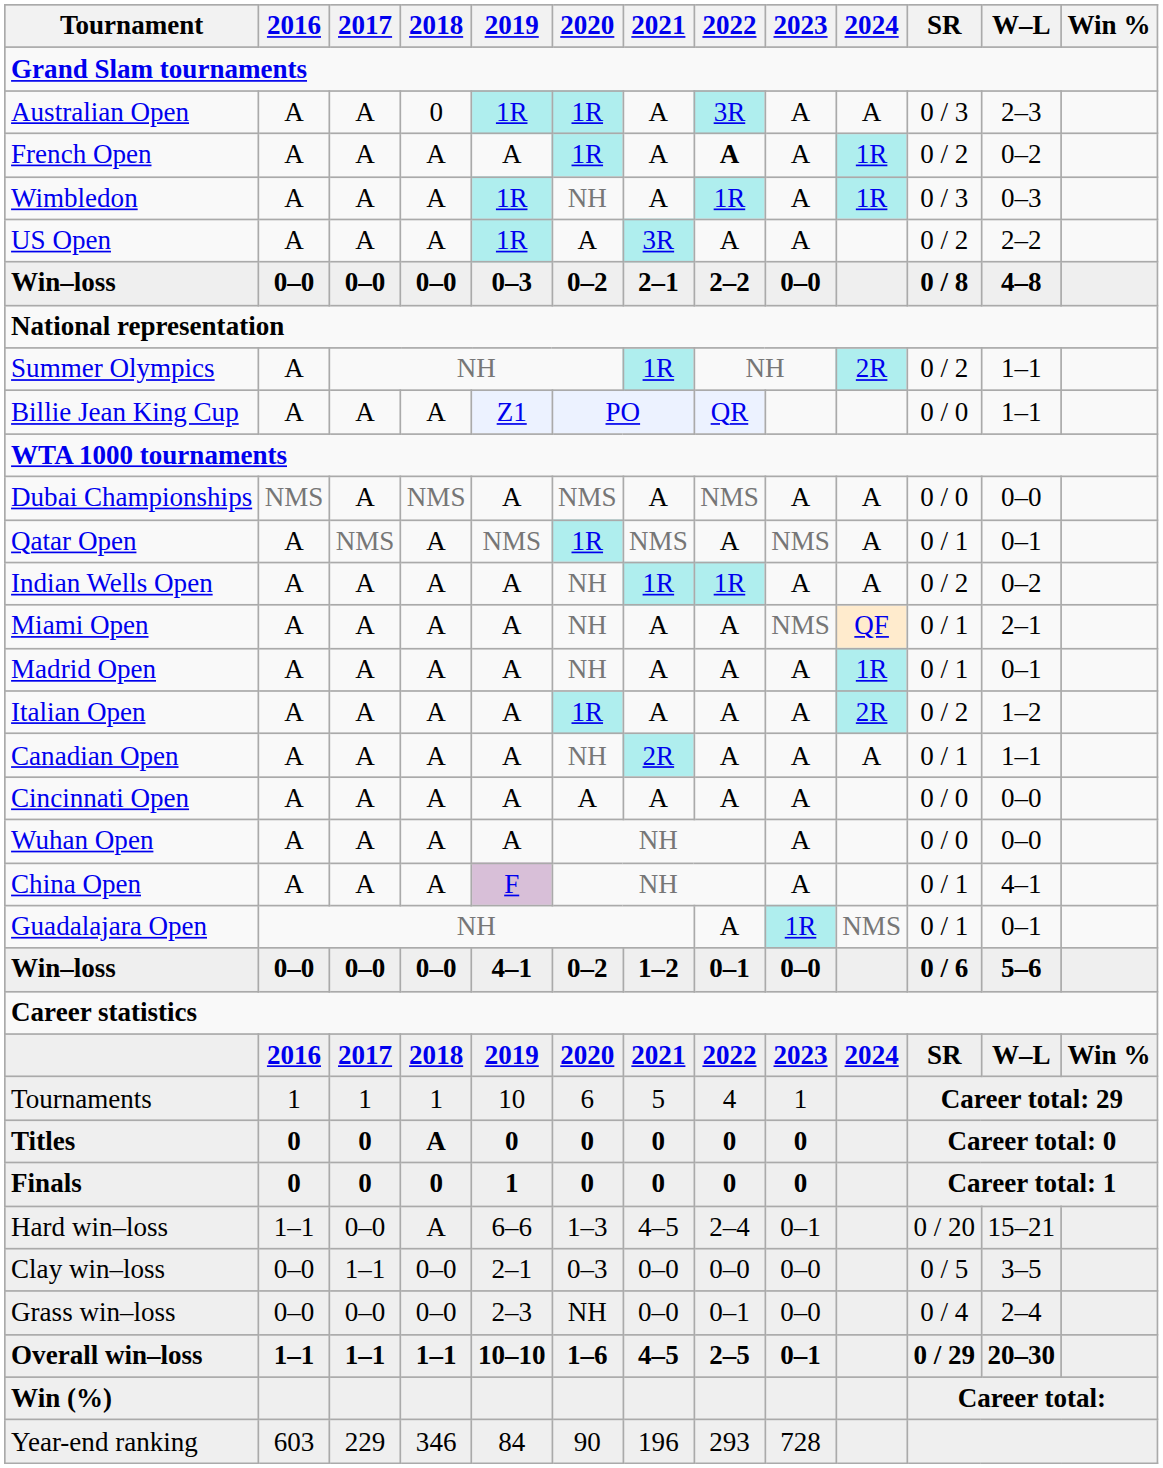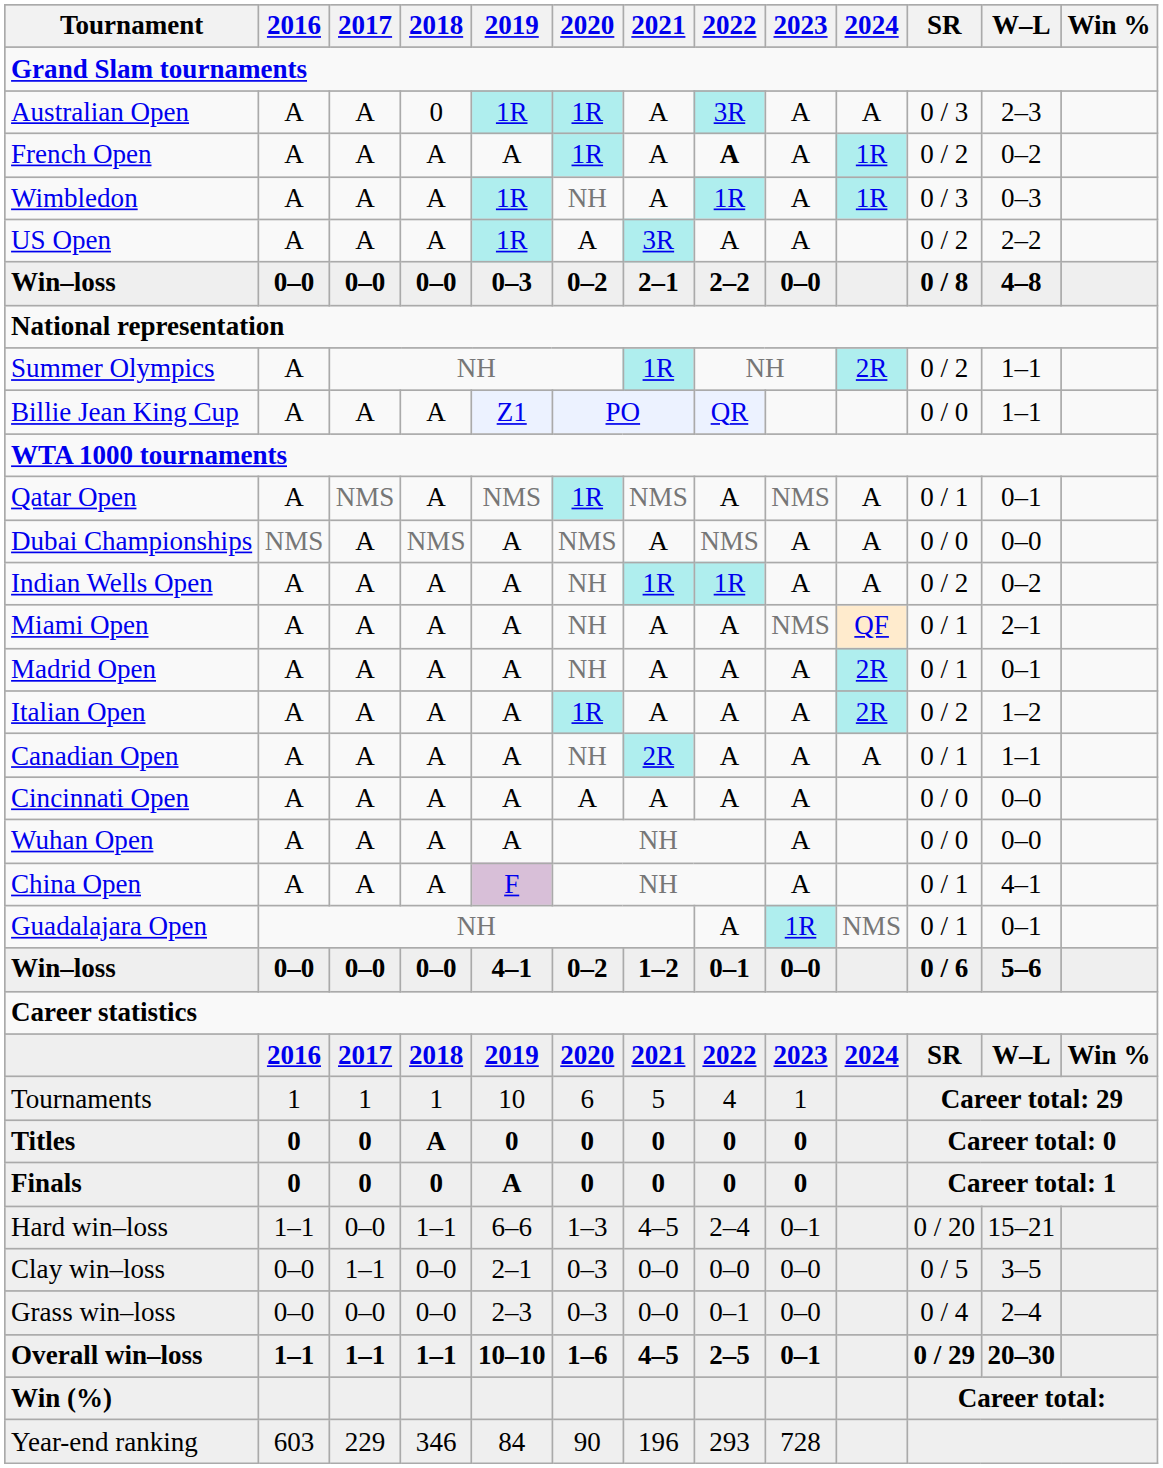 <table class=wikitable style=text-align:center>
 <tr>
 <th>Tournament</th>
 <th><a href='#'>2016</a></th>
 <th><a href='#'>2017</a></th>
 <th><a href='#'>2018</a></th>
 <th><a href='#'>2019</a></th>
 <th><a href='#'>2020</a></th>
 <th><a href='#'>2021</a></th>
 <th><a href='#'>2022</a></th>
 <th><a href='#'>2023</a></th>
 <th><a href='#'>2024</a></th>
 <th>SR</th>
 <th>W–L</th>
 <th>Win %</th>
 </tr>
 <tr>
 <td colspan="13" align="left"><strong><a href='#'>Grand Slam tournaments</a></strong></td>
 </tr>
 <tr>
 <td align=left><a href='#'>Australian Open</a></td>
 <td>A</td>
 <td>A</td>
 <td>0</td>
 <td bgcolor=afeeee><a href='#'>1R</a></td>
 <td bgcolor=afeeee><a href='#'>1R</a></td>
 <td>A</td>
 <td bgcolor=afeeee><a href='#'>3R</a></td>
 <td>A</td>
 <td>A</td>
 <td>0 / 3</td>
 <td>2–3</td>
 <td></td>
 </tr>
 <tr>
 <td align=left><a href='#'>French Open</a></td>
 <td>A</td>
 <td>A</td>
 <td>A</td>
 <td>A</td>
 <td bgcolor=afeeee><a href='#'>1R</a></td>
 <td>A</td>
 <td><strong>A</strong></td>
 <td>A</td>
 <td bgcolor=afeeee><a href='#'>1R</a></td>
 <td>0 / 2</td>
 <td>0–2</td>
 <td></td>
 </tr>
 <tr>
 <td align=left><a href='#'>Wimbledon</a></td>
 <td>A</td>
 <td>A</td>
 <td>A</td>
 <td bgcolor=afeeee><a href='#'>1R</a></td>
 <td style=color:#767676>NH</td>
 <td>A</td>
 <td bgcolor=afeeee><a href='#'>1R</a></td>
 <td>A</td>
 <td bgcolor=afeeee><a href='#'>1R</a></td>
 <td>0 / 3</td>
 <td>0–3</td>
 <td></td>
 </tr>
 <tr>
 <td align=left><a href='#'>US Open</a></td>
 <td>A</td>
 <td>A</td>
 <td>A</td>
 <td bgcolor=afeeee><a href='#'>1R</a></td>
 <td>A</td>
 <td bgcolor=afeeee><a href='#'>3R</a></td>
 <td>A</td>
 <td>A</td>
 <td></td>
 <td>0 / 2</td>
 <td>2–2</td>
 <td></td>
 </tr>
 <tr style=font-weight:bold;background:#efefef>
 <td style=text-align:left>Win–loss</td>
 <td>0–0</td>
 <td>0–0</td>
 <td>0–0</td>
 <td>0–3</td>
 <td>0–2</td>
 <td>2–1</td>
 <td>2–2</td>
 <td>0–0</td>
 <td></td>
 <td>0 / 8</td>
 <td>4–8</td>
 <td></td>
 </tr>
 <tr>
 <td colspan="13" align="left"><strong>National representation</strong></td>
 </tr>
 <tr>
 <td align=left><a href='#'>Summer Olympics</a></td>
 <td>A</td>
 <td colspan="4" style=color:#767676>NH</td>
 <td bgcolor=afeeee><a href='#'>1R</a></td>
 <td colspan="2" style=color:#767676>NH</td>
 <td bgcolor=afeeee><a href='#'>2R</a></td>
 <td>0 / 2</td>
 <td>1–1</td>
 <td></td>
 </tr>
 <tr>
 <td align=left><a href='#'>Billie Jean King Cup</a></td>
 <td>A</td>
 <td>A</td>
 <td>A</td>
 <td bgcolor=ecf2ff><a href='#'>Z1</a></td>
 <td colspan="2" bgcolor=ecf2ff><a href='#'>PO</a></td>
 <td bgcolor=ecf2ff><a href='#'>QR</a></td>
 <td></td>
 <td></td>
 <td>0 / 0</td>
 <td>1–1</td>
 <td></td>
 </tr>
 <tr>
 <td colspan="13" style="text-align:left"><strong><a href='#'>WTA 1000 tournaments</a></strong></td>
 </tr>
 <tr>
+<td align=left><a href='#'>Qatar Open</a></td>
+<td>A</td>
+<td style="color:#767676">NMS</td>
+<td>A</td>
+<td style="color:#767676">NMS</td>
+<td bgcolor=afeeee><a href='#'>1R</a></td>
+<td style="color:#767676">NMS</td>
+<td>A</td>
+<td style="color:#767676">NMS</td>
+<td>A</td>
+<td>0 / 1</td>
+<td>0–1</td>
+<td></td>
+</tr>
+<tr>
 <td align=left><a href='#'>Dubai Championships</a></td>
 <td style="color:#767676">NMS</td>
 <td>A</td>
 <td style="color:#767676">NMS</td>
 <td>A</td>
 <td style="color:#767676">NMS</td>
 <td>A</td>
 <td style="color:#767676">NMS</td>
 <td>A</td>
 <td>A</td>
 <td>0 / 0</td>
 <td>0–0</td>
-<td></td>
-</tr>
-<tr>
-<td align=left><a href='#'>Qatar Open</a></td>
-<td>A</td>
-<td style="color:#767676">NMS</td>
-<td>A</td>
-<td style="color:#767676">NMS</td>
-<td bgcolor=afeeee><a href='#'>1R</a></td>
-<td style="color:#767676">NMS</td>
-<td>A</td>
-<td style="color:#767676">NMS</td>
-<td>A</td>
-<td>0 / 1</td>
-<td>0–1</td>
 <td></td>
 </tr>
 <tr>
 <td align="left"><a href='#'>Indian Wells Open</a></td>
 <td>A</td>
 <td>A</td>
 <td>A</td>
 <td>A</td>
 <td style="color:#767676">NH</td>
 <td bgcolor="afeeee"><a href='#'>1R</a></td>
 <td bgcolor="afeeee"><a href='#'>1R</a></td>
 <td>A</td>
 <td>A</td>
 <td>0 / 2</td>
 <td>0–2</td>
 <td></td>
 </tr>
 <tr>
 <td align="left"><a href='#'>Miami Open</a></td>
 <td>A</td>
 <td>A</td>
 <td>A</td>
 <td>A</td>
 <td style="color:#767676">NH</td>
 <td>A</td>
 <td>A</td>
 <td style="color:#767676">NMS</td>
 <td bgcolor="ffebcd"><a href='#'>QF</a></td>
 <td>0 / 1</td>
 <td>2–1</td>
 <td></td>
 </tr>
 <tr>
 <td align="left"><a href='#'>Madrid Open</a></td>
 <td>A</td>
 <td>A</td>
 <td>A</td>
 <td>A</td>
 <td style="color:#767676">NH</td>
 <td>A</td>
 <td>A</td>
 <td>A</td>
-<td bgcolor="afeeee"><a href='#'>1R</a></td>
+<td bgcolor="afeeee"><a href='#'>2R</a></td>
 <td>0 / 1</td>
 <td>0–1</td>
 <td></td>
 </tr>
 <tr>
 <td align="left"><a href='#'>Italian Open</a></td>
 <td>A</td>
 <td>A</td>
 <td>A</td>
 <td>A</td>
 <td bgcolor="afeeee"><a href='#'>1R</a></td>
 <td>A</td>
 <td>A</td>
 <td>A</td>
 <td bgcolor="afeeee"><a href='#'>2R</a></td>
 <td>0 / 2</td>
 <td>1–2</td>
 <td></td>
 </tr>
 <tr>
 <td align="left"><a href='#'>Canadian Open</a></td>
 <td>A</td>
 <td>A</td>
 <td>A</td>
 <td>A</td>
 <td style="color:#767676">NH</td>
 <td bgcolor="afeeee"><a href='#'>2R</a></td>
 <td>A</td>
 <td>A</td>
 <td>A</td>
 <td>0 / 1</td>
 <td>1–1</td>
 <td></td>
 </tr>
 <tr>
 <td align="left"><a href='#'>Cincinnati Open</a></td>
 <td>A</td>
 <td>A</td>
 <td>A</td>
 <td>A</td>
 <td>A</td>
 <td>A</td>
 <td>A</td>
 <td>A</td>
 <td></td>
 <td>0 / 0</td>
 <td>0–0</td>
 <td></td>
 </tr>
 <tr>
 <td align="left"><a href='#'>Wuhan Open</a></td>
 <td>A</td>
 <td>A</td>
 <td>A</td>
 <td>A</td>
 <td colspan="3" style="color:#767676">NH</td>
 <td>A</td>
 <td></td>
 <td>0 / 0</td>
 <td>0–0</td>
 <td></td>
 </tr>
 <tr>
 <td align="left"><a href='#'>China Open</a></td>
 <td>A</td>
 <td>A</td>
 <td>A</td>
 <td bgcolor="thistle"><a href='#'>F</a></td>
 <td colspan="3" style="color:#767676">NH</td>
 <td>A</td>
 <td></td>
 <td>0 / 1</td>
 <td>4–1</td>
 <td></td>
 </tr>
 <tr>
 <td align="left"><a href='#'>Guadalajara Open</a></td>
 <td colspan="6" style="color:#767676">NH</td>
 <td>A</td>
 <td bgcolor="afeeee"><a href='#'>1R</a></td>
 <td style="color:#767676">NMS</td>
 <td>0 / 1</td>
 <td>0–1</td>
 <td></td>
 </tr>
 <tr style="font-weight:bold;background:#efefef">
 <td align="left">Win–loss</td>
 <td>0–0</td>
 <td>0–0</td>
 <td>0–0</td>
 <td>4–1</td>
 <td>0–2</td>
 <td>1–2</td>
 <td>0–1</td>
 <td>0–0</td>
 <td></td>
 <td>0 / 6</td>
 <td>5–6</td>
 <td></td>
 </tr>
 <tr>
 <td colspan="13" align="left"><strong>Career statistics</strong></td>
 </tr>
 <tr style="font-weight:bold;background:#efefef">
 <td></td>
 <td><a href='#'>2016</a></td>
 <td><a href='#'>2017</a></td>
 <td><a href='#'>2018</a></td>
 <td><a href='#'>2019</a></td>
 <td><a href='#'>2020</a></td>
 <td><a href='#'>2021</a></td>
 <td><a href='#'>2022</a></td>
 <td><a href='#'>2023</a></td>
 <td><a href='#'>2024</a></td>
 <td>SR</td>
 <td>W–L</td>
 <td>Win %</td>
 </tr>
 <tr bgcolor="efefef">
 <td style="text-align:left">Tournaments</td>
 <td>1</td>
 <td>1</td>
 <td>1</td>
 <td>10</td>
 <td>6</td>
 <td>5</td>
 <td>4</td>
 <td>1</td>
 <td></td>
 <td colspan="3"><strong>Career total: 29</strong></td>
 </tr>
 <tr style="font-weight:bold;background:#efefef">
 <td style="text-align:left">Titles</td>
 <td>0</td>
 <td>0</td>
 <td>A</td>
 <td>0</td>
 <td>0</td>
 <td>0</td>
 <td>0</td>
 <td>0</td>
 <td></td>
 <td colspan="3">Career total: 0</td>
 </tr>
 <tr style="font-weight:bold;background:#efefef">
 <td style="text-align:left">Finals</td>
 <td>0</td>
 <td>0</td>
 <td>0</td>
-<td>1</td>
+<td>A</td>
 <td>0</td>
 <td>0</td>
 <td>0</td>
 <td>0</td>
 <td></td>
 <td colspan="3">Career total: 1</td>
 </tr>
 <tr bgcolor="efefef">
 <td align="left">Hard win–loss</td>
 <td>1–1</td>
 <td>0–0</td>
-<td>A</td>
+<td>1–1</td>
 <td>6–6</td>
 <td>1–3</td>
 <td>4–5</td>
 <td>2–4</td>
 <td>0–1</td>
 <td></td>
 <td>0 / 20</td>
 <td>15–21</td>
 <td></td>
 </tr>
 <tr bgcolor="efefef">
 <td align="left">Clay win–loss</td>
 <td>0–0</td>
 <td>1–1</td>
 <td>0–0</td>
 <td>2–1</td>
 <td>0–3</td>
 <td>0–0</td>
 <td>0–0</td>
 <td>0–0</td>
 <td></td>
 <td>0 / 5</td>
 <td>3–5</td>
 <td></td>
 </tr>
 <tr bgcolor="efefef">
 <td align="left">Grass win–loss</td>
 <td>0–0</td>
 <td>0–0</td>
 <td>0–0</td>
 <td>2–3</td>
-<td>NH</td>
+<td>0–3</td>
 <td>0–0</td>
 <td>0–1</td>
 <td>0–0</td>
 <td></td>
 <td>0 / 4</td>
 <td>2–4</td>
 <td></td>
 </tr>
 <tr style="font-weight:bold;background:#efefef">
 <td style="text-align:left">Overall win–loss</td>
 <td>1–1</td>
 <td>1–1</td>
 <td>1–1</td>
 <td>10–10</td>
 <td>1–6</td>
 <td>4–5</td>
 <td>2–5</td>
 <td>0–1</td>
 <td></td>
 <td>0 / 29</td>
 <td>20–30</td>
 <td></td>
 </tr>
 <tr style="font-weight:bold;background:#efefef">
 <td style="text-align:left">Win (%)</td>
 <td></td>
 <td></td>
 <td></td>
 <td></td>
 <td></td>
 <td></td>
 <td></td>
 <td></td>
 <td></td>
 <td colspan="3">Career total: </td>
 </tr>
 <tr style="background:#efefef">
 <td style="text-align:left">Year-end ranking</td>
 <td>603</td>
 <td>229</td>
 <td>346</td>
 <td>84</td>
 <td>90</td>
 <td>196</td>
 <td>293</td>
 <td>728</td>
 <td></td>
 <td colspan="3"></td>
 </tr>
 </table>
